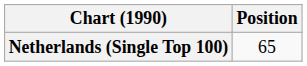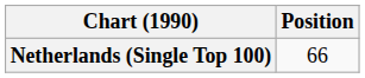 <table class="wikitable plainrowheaders">
 <tr>
 <th>Chart (1990)</th>
 <th>Position</th>
 </tr>
 <tr>
 <th scope="row">Netherlands (Single Top 100)</th>
-<td align="center">65</td>
+<td align="center">66</td>
 </tr>
 </table>
